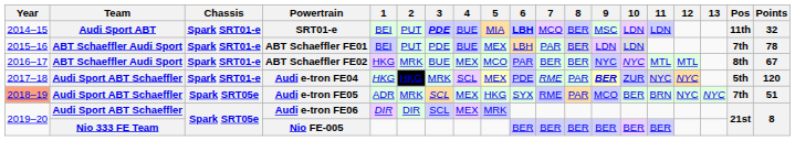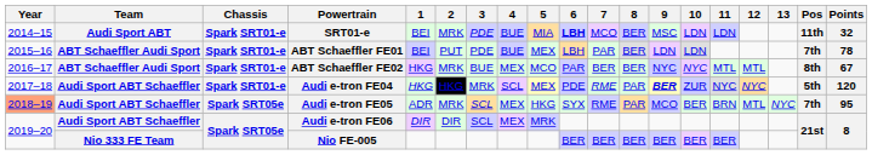 <table class="wikitable" style="text-align:center; font-size:85%">
 <tr>
 <th>Year</th>
 <th>Team</th>
 <th>Chassis</th>
 <th>Powertrain</th>
 <th>1</th>
 <th>2</th>
 <th>3</th>
 <th>4</th>
 <th>5</th>
 <th>6</th>
 <th>7</th>
 <th>8</th>
 <th>9</th>
 <th>10</th>
 <th>11</th>
 <th>12</th>
 <th>13</th>
 <th>Pos</th>
 <th>Points</th>
 </tr>
 <tr>
 <td nowrap><a href='#'>2014–15</a></td>
 <th nowrap><a href='#'>Audi Sport ABT</a></th>
 <th nowrap><a href='#'>Spark</a> <a href='#'>SRT01-e</a></th>
 <th nowrap>SRT01-e</th>
 <td style="background:#DFFFDF;"><a href='#'>BEI</a><br></td>
-<td style="background:#DFFFDF;"><a href='#'>PUT</a><br></td>
-<td style="background:#CFCFFF;"><strong><em><a href='#'>PDE</a></em><br></strong></td>
+<td style="background:#DFFFDF;"><a href='#'>MRK</a><br></td>
+<td style="background:#CFCFFF;"><em><a href='#'>PDE</a></em><br></td>
 <td style="background:#CFCFFF;"><a href='#'>BUE</a><br></td>
 <td style="background:#FFDF9F;"><a href='#'>MIA</a><br></td>
 <td style="background:#CFCFFF;"><strong><a href='#'>LBH</a></strong><br></td>
 <td style="background:#EFCFFF;"><a href='#'>MCO</a><br></td>
 <td style="background:#CFCFFF;"><a href='#'>BER</a><br></td>
 <td style="background:#DFFFDF;"><a href='#'>MSC</a><br></td>
 <td style="background:#EFCFFF;"><a href='#'>LDN</a><br></td>
 <td style="background:#CFCFFF;"><a href='#'>LDN</a><br></td>
 <td></td>
 <td></td>
 <th>11th</th>
 <th>32</th>
 </tr>
 <tr>
 <td nowrap><a href='#'>2015–16</a></td>
 <th nowrap><a href='#'>ABT Schaeffler Audi Sport</a></th>
 <th nowrap><a href='#'>Spark</a> <a href='#'>SRT01-e</a></th>
 <th nowrap>ABT Schaeffler FE01</th>
 <td style="background:#CFCFFF;"><a href='#'>BEI</a><br></td>
 <td style="background:#DFFFDF;"><a href='#'>PUT</a><br></td>
 <td style="background:#DFFFDF;"><a href='#'>PDE</a><br></td>
 <td style="background:#CFCFFF;"><a href='#'>BUE</a><br></td>
 <td style="background:#DFFFDF;"><a href='#'>MEX</a><br></td>
 <td style="background:#FFDF9F;"><a href='#'>LBH</a><br></td>
 <td style="background:#DFFFDF;"><a href='#'>PAR</a><br></td>
 <td style="background:#DFDFDF;"><a href='#'>BER</a><br></td>
 <td style="background:#EFCFFF;"><a href='#'>LDN</a><br></td>
 <td style="background:#DFDFDF;"><a href='#'>LDN</a><br></td>
 <td></td>
 <td></td>
 <td></td>
 <th>7th</th>
 <th>78</th>
 </tr>
 <tr>
 <td nowrap><a href='#'>2016–17</a></td>
 <th nowrap><a href='#'>ABT Schaeffler Audi Sport</a></th>
 <th nowrap><a href='#'>Spark</a> <a href='#'>SRT01-e</a></th>
 <th nowrap>ABT Schaeffler FE02</th>
 <td style="background:#EFCFFF;"><a href='#'>HKG</a><br></td>
 <td style="background:#DFFFDF;"><a href='#'>MRK</a><br></td>
 <td style="background:#DFFFDF;"><a href='#'>BUE</a><br></td>
 <td style="background:#DFFFDF;"><a href='#'>MEX</a><br></td>
 <td style="background:#DFFFDF;"><a href='#'>MCO</a><br></td>
 <td style="background:#CFCFFF;"><a href='#'>PAR</a><br></td>
 <td style="background:#DFFFDF;"><a href='#'>BER</a><br></td>
 <td style="background:#DFFFDF;"><a href='#'>BER</a><br></td>
 <td style="background:#CFCFFF;"><a href='#'>NYC</a><br></td>
 <td style="background:#EFCFFF;"><em><a href='#'>NYC</a></em><br></td>
 <td style="background:#DFFFDF;"><a href='#'>MTL</a><br></td>
 <td style="background:#DFFFDF;"><a href='#'>MTL</a><br></td>
 <td></td>
 <th>8th</th>
 <th>67</th>
 </tr>
 <tr>
 <td nowrap><a href='#'>2017–18</a></td>
 <th nowrap><a href='#'>Audi Sport ABT Schaeffler</a></th>
 <th nowrap><a href='#'>Spark</a> <a href='#'>SRT01-e</a></th>
 <th nowrap><a href='#'>Audi</a> e-tron FE04</th>
 <td style="background:#DFFFDF;"><em><a href='#'>HKG</a></em><br></td>
 <td style="background:#000000; color:white"><a href='#'><span>HKG</span></a><br></td>
 <td style="background:#DFFFDF;"><a href='#'>MRK</a><br></td>
 <td style="background:#EFCFFF;"><a href='#'>SCL</a><br></td>
 <td style="background:#FFFFBF;"><a href='#'>MEX</a><br></td>
 <td style="background:#CFCFFF;"><a href='#'>PDE</a><br></td>
 <td style="background:#DFFFDF;"><em><a href='#'>RME</a></em><br></td>
 <td style="background:#DFFFDF;"><a href='#'>PAR</a><br></td>
 <td style="background:#FFFFBF;"><strong><em><a href='#'>BER</a></em></strong><br></td>
 <td style="background:#CFCFFF;"><a href='#'>ZUR</a><br></td>
 <td style="background:#DFDFDF;"><a href='#'>NYC</a><br></td>
 <td style="background:#FFDF9F;"><em><a href='#'>NYC</a></em><br></td>
 <td></td>
 <th>5th</th>
 <th>120</th>
 </tr>
 <tr>
 <td nowrap style="background: lightsalmon;"><a href='#'>2018–19</a></td>
 <th nowrap><a href='#'>Audi Sport ABT Schaeffler</a></th>
 <th nowrap><a href='#'>Spark</a> <a href='#'>SRT05e</a></th>
 <th nowrap><a href='#'>Audi</a> e-tron FE05</th>
 <td style="background:#DFFFDF;"><a href='#'>ADR</a><br></td>
 <td style="background:#DFFFDF;"><a href='#'>MRK</a><br></td>
 <td style="background:#FFDF9F;"><em><a href='#'>SCL</a></em><br></td>
 <td style="background:#DFFFDF;"><a href='#'>MEX</a><br></td>
 <td style="background:#DFFFDF;"><a href='#'>HKG</a><br></td>
 <td style="background:#DFFFDF;"><a href='#'>SYX</a><br></td>
 <td style="background:#CFCFFF;"><a href='#'>RME</a><br></td>
 <td style="background:#FFDF9F;"><a href='#'>PAR</a><br></td>
 <td style="background:#CFCFFF;"><a href='#'>MCO</a><br></td>
 <td style="background:#DFFFDF;"><a href='#'>BER</a><br></td>
 <td style="background:#DFFFDF;"><a href='#'>BRN</a><br></td>
-<td style="background:#DFFFDF;"><a href='#'>NYC</a><br></td>
+<td style="background:#DFFFDF;"><a href='#'>MTL</a><br></td>
 <td style="background:#DFFFDF;"><em><a href='#'>NYC</a></em><br></td>
 <th>7th</th>
-<th>51</th>
+<th>95</th>
 </tr>
 <tr>
 <td rowspan="2" nowrap><a href='#'>2019–20</a></td>
 <th nowrap><a href='#'>Audi Sport ABT Schaeffler</a></th>
 <th rowspan="2" nowrap><a href='#'>Spark</a> <a href='#'>SRT05e</a></th>
 <th nowrap><a href='#'>Audi</a> e-tron FE06</th>
 <td style="background:#EFCFFF;"><em><a href='#'>DIR</a></em><br></td>
 <td style="background:#DFFFDF;"><a href='#'>DIR</a><br></td>
 <td style="background:#CFCFFF;"><a href='#'>SCL</a><br></td>
 <td style="background:#EFCFFF;"><a href='#'>MEX</a><br></td>
 <td style="background:#CFCFFF;"><a href='#'>MRK</a><br></td>
 <td></td>
 <td></td>
 <td></td>
 <td></td>
 <td></td>
 <td></td>
 <td></td>
 <td></td>
 <th rowspan=2>21st</th>
 <th rowspan=2>8</th>
 </tr>
 <tr>
 <th nowrap><a href='#'>Nio 333 FE Team</a></th>
 <th nowrap><a href='#'>Nio</a> FE-005</th>
 <td></td>
 <td></td>
 <td></td>
 <td></td>
 <td></td>
 <td style="background:#CFCFFF;"><a href='#'>BER</a><br></td>
 <td style="background:#CFCFFF;"><a href='#'>BER</a><br></td>
 <td style="background:#CFCFFF;"><a href='#'>BER</a><br></td>
 <td style="background:#CFCFFF;"><a href='#'>BER</a><br></td>
 <td style="background:#EFCFFF;"><a href='#'>BER</a><br></td>
 <td style="background:#CFCFFF;"><a href='#'>BER</a><br></td>
 <td></td>
 <td></td>
 </tr>
 </table>
